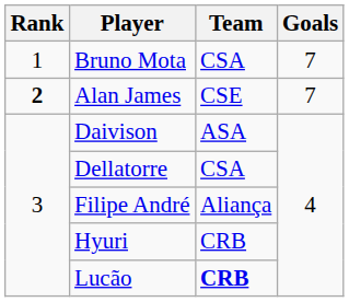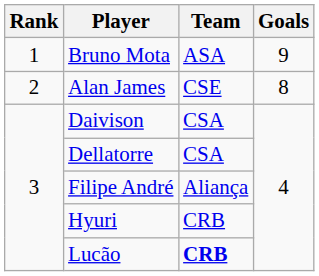 <table class="wikitable" style="text-align:center">
 <tr>
 <th>Rank</th>
 <th>Player</th>
 <th>Team</th>
 <th>Goals</th>
 </tr>
 <tr>
 <td>1</td>
 <td align=left><a href='#'>Bruno Mota</a></td>
-<td align=left><a href='#'>CSA</a></td>
-<td>7</td>
+<td align=left><a href='#'>ASA</a></td>
+<td>9</td>
 </tr>
 <tr>
-<td><strong>2</strong></td>
+<td>2</td>
 <td align=left><a href='#'>Alan James</a></td>
 <td align=left><a href='#'>CSE</a></td>
-<td>7</td>
+<td>8</td>
 </tr>
 <tr>
 <td rowspan=5>3</td>
 <td align=left><a href='#'>Daivison</a></td>
-<td align=left><a href='#'>ASA</a></td>
+<td align=left><a href='#'>CSA</a></td>
 <td rowspan=5>4</td>
 </tr>
 <tr>
 <td align=left><a href='#'>Dellatorre</a></td>
 <td align=left><a href='#'>CSA</a></td>
 </tr>
 <tr>
 <td align=left><a href='#'>Filipe André</a></td>
 <td align=left><a href='#'>Aliança</a></td>
 </tr>
 <tr>
 <td align=left><a href='#'>Hyuri</a></td>
 <td align=left><a href='#'>CRB</a></td>
 </tr>
 <tr>
 <td align=left><a href='#'>Lucão</a></td>
 <td align=left><strong><a href='#'>CRB</a></strong></td>
 </tr>
 </table>
